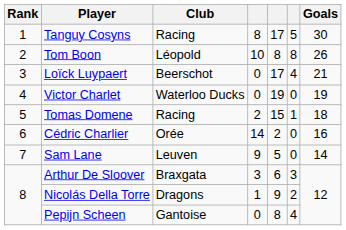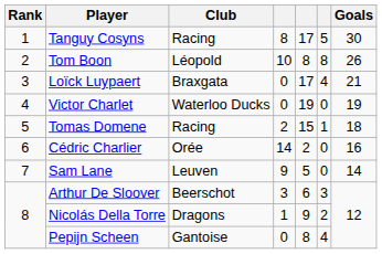 <table class="wikitable" style="text-align:center">
 <tr>
 <th>Rank</th>
 <th>Player</th>
 <th>Club</th>
 <th></th>
 <th></th>
 <th></th>
 <th>Goals</th>
 </tr>
 <tr>
 <td>1</td>
 <td align=left> <a href='#'>Tanguy Cosyns</a></td>
 <td align=left>Racing</td>
 <td>8</td>
 <td>17</td>
 <td>5</td>
 <td>30</td>
 </tr>
 <tr>
 <td>2</td>
 <td align=left> <a href='#'>Tom Boon</a></td>
 <td align=left>Léopold</td>
 <td>10</td>
 <td>8</td>
 <td>8</td>
 <td>26</td>
 </tr>
 <tr>
 <td>3</td>
 <td align=left> <a href='#'>Loïck Luypaert</a></td>
-<td align=left>Beerschot</td>
+<td align=left>Braxgata</td>
 <td>0</td>
 <td>17</td>
 <td>4</td>
 <td>21</td>
 </tr>
 <tr>
 <td>4</td>
 <td align=left> <a href='#'>Victor Charlet</a></td>
 <td align=left>Waterloo Ducks</td>
 <td>0</td>
 <td>19</td>
 <td>0</td>
 <td>19</td>
 </tr>
 <tr>
 <td>5</td>
 <td align=left> <a href='#'>Tomas Domene</a></td>
 <td align=left>Racing</td>
 <td>2</td>
 <td>15</td>
 <td>1</td>
 <td>18</td>
 </tr>
 <tr>
 <td>6</td>
 <td align=left> <a href='#'>Cédric Charlier</a></td>
 <td align=left>Orée</td>
 <td>14</td>
 <td>2</td>
 <td>0</td>
 <td>16</td>
 </tr>
 <tr>
 <td>7</td>
 <td align=left> <a href='#'>Sam Lane</a></td>
 <td align=left>Leuven</td>
 <td>9</td>
 <td>5</td>
 <td>0</td>
 <td>14</td>
 </tr>
 <tr>
 <td rowspan=3>8</td>
 <td align=left> <a href='#'>Arthur De Sloover</a></td>
-<td align=left>Braxgata</td>
+<td align=left>Beerschot</td>
 <td>3</td>
 <td>6</td>
 <td>3</td>
 <td rowspan=3>12</td>
 </tr>
 <tr>
 <td align=left> <a href='#'>Nicolás Della Torre</a></td>
 <td align=left>Dragons</td>
 <td>1</td>
 <td>9</td>
 <td>2</td>
 </tr>
 <tr>
 <td align=left> <a href='#'>Pepijn Scheen</a></td>
 <td align=left>Gantoise</td>
 <td>0</td>
 <td>8</td>
 <td>4</td>
 </tr>
 </table>
